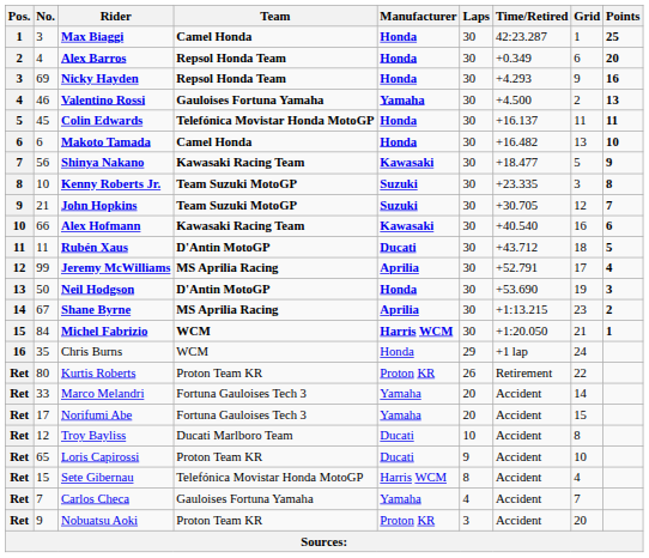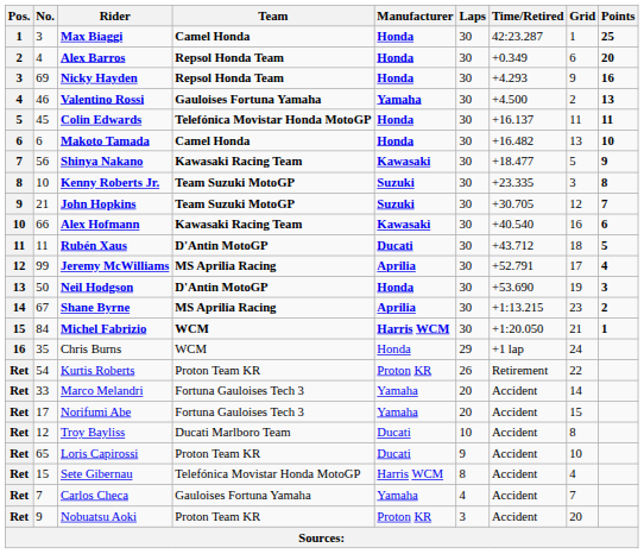 <table class="wikitable" style="font-size: 95%;">
 <tr>
 <th>Pos.</th>
 <th>No.</th>
 <th>Rider</th>
 <th>Team</th>
 <th>Manufacturer</th>
 <th>Laps</th>
 <th>Time/Retired</th>
 <th>Grid</th>
 <th>Points</th>
 </tr>
 <tr>
 <th>1</th>
 <td>3</td>
 <td> <strong><a href='#'>Max Biaggi</a></strong></td>
 <td><strong>Camel Honda</strong></td>
 <td><strong><a href='#'>Honda</a></strong></td>
 <td>30</td>
 <td>42:23.287</td>
 <td>1</td>
 <td><strong>25</strong></td>
 </tr>
 <tr>
 <th>2</th>
 <td>4</td>
 <td> <strong><a href='#'>Alex Barros</a></strong></td>
 <td><strong>Repsol Honda Team</strong></td>
 <td><strong><a href='#'>Honda</a></strong></td>
 <td>30</td>
 <td>+0.349</td>
 <td>6</td>
 <td><strong>20</strong></td>
 </tr>
 <tr>
 <th>3</th>
 <td>69</td>
 <td> <strong><a href='#'>Nicky Hayden</a></strong></td>
 <td><strong>Repsol Honda Team</strong></td>
 <td><strong><a href='#'>Honda</a></strong></td>
 <td>30</td>
 <td>+4.293</td>
 <td>9</td>
 <td><strong>16</strong></td>
 </tr>
 <tr>
 <th>4</th>
 <td>46</td>
 <td> <strong><a href='#'>Valentino Rossi</a></strong></td>
 <td><strong>Gauloises Fortuna Yamaha</strong></td>
 <td><strong><a href='#'>Yamaha</a></strong></td>
 <td>30</td>
 <td>+4.500</td>
 <td>2</td>
 <td><strong>13</strong></td>
 </tr>
 <tr>
 <th>5</th>
 <td>45</td>
 <td> <strong><a href='#'>Colin Edwards</a></strong></td>
 <td><strong>Telefónica Movistar Honda MotoGP</strong></td>
 <td><strong><a href='#'>Honda</a></strong></td>
 <td>30</td>
 <td>+16.137</td>
 <td>11</td>
 <td><strong>11</strong></td>
 </tr>
 <tr>
 <th>6</th>
 <td>6</td>
 <td> <strong><a href='#'>Makoto Tamada</a></strong></td>
 <td><strong>Camel Honda</strong></td>
 <td><strong><a href='#'>Honda</a></strong></td>
 <td>30</td>
 <td>+16.482</td>
 <td>13</td>
 <td><strong>10</strong></td>
 </tr>
 <tr>
 <th>7</th>
 <td>56</td>
 <td> <strong><a href='#'>Shinya Nakano</a></strong></td>
 <td><strong>Kawasaki Racing Team</strong></td>
 <td><strong><a href='#'>Kawasaki</a></strong></td>
 <td>30</td>
 <td>+18.477</td>
 <td>5</td>
 <td><strong>9</strong></td>
 </tr>
 <tr>
 <th>8</th>
 <td>10</td>
 <td> <strong><a href='#'>Kenny Roberts Jr.</a></strong></td>
 <td><strong>Team Suzuki MotoGP</strong></td>
 <td><strong><a href='#'>Suzuki</a></strong></td>
 <td>30</td>
 <td>+23.335</td>
 <td>3</td>
 <td><strong>8</strong></td>
 </tr>
 <tr>
 <th>9</th>
 <td>21</td>
 <td> <strong><a href='#'>John Hopkins</a></strong></td>
 <td><strong>Team Suzuki MotoGP</strong></td>
 <td><strong><a href='#'>Suzuki</a></strong></td>
 <td>30</td>
 <td>+30.705</td>
 <td>12</td>
 <td><strong>7</strong></td>
 </tr>
 <tr>
 <th>10</th>
 <td>66</td>
 <td> <strong><a href='#'>Alex Hofmann</a></strong></td>
 <td><strong>Kawasaki Racing Team</strong></td>
 <td><strong><a href='#'>Kawasaki</a></strong></td>
 <td>30</td>
 <td>+40.540</td>
 <td>16</td>
 <td><strong>6</strong></td>
 </tr>
 <tr>
 <th>11</th>
 <td>11</td>
 <td> <strong><a href='#'>Rubén Xaus</a></strong></td>
 <td><strong>D'Antin MotoGP</strong></td>
 <td><strong><a href='#'>Ducati</a></strong></td>
 <td>30</td>
 <td>+43.712</td>
 <td>18</td>
 <td><strong>5</strong></td>
 </tr>
 <tr>
 <th>12</th>
 <td>99</td>
 <td> <strong><a href='#'>Jeremy McWilliams</a></strong></td>
 <td><strong>MS Aprilia Racing</strong></td>
 <td><strong><a href='#'>Aprilia</a></strong></td>
 <td>30</td>
 <td>+52.791</td>
 <td>17</td>
 <td><strong>4</strong></td>
 </tr>
 <tr>
 <th>13</th>
 <td>50</td>
 <td> <strong><a href='#'>Neil Hodgson</a></strong></td>
 <td><strong>D'Antin MotoGP</strong></td>
 <td><strong><a href='#'>Honda</a></strong></td>
 <td>30</td>
 <td>+53.690</td>
 <td>19</td>
 <td><strong>3</strong></td>
 </tr>
 <tr>
 <th>14</th>
 <td>67</td>
 <td> <strong><a href='#'>Shane Byrne</a></strong></td>
 <td><strong>MS Aprilia Racing</strong></td>
 <td><strong><a href='#'>Aprilia</a></strong></td>
 <td>30</td>
 <td>+1:13.215</td>
 <td>23</td>
 <td><strong>2</strong></td>
 </tr>
 <tr>
 <th>15</th>
 <td>84</td>
 <td> <strong><a href='#'>Michel Fabrizio</a></strong></td>
 <td><strong>WCM</strong></td>
 <td><strong><a href='#'>Harris</a> <a href='#'>WCM</a></strong></td>
 <td>30</td>
 <td>+1:20.050</td>
 <td>21</td>
 <td><strong>1</strong></td>
 </tr>
 <tr>
 <th>16</th>
 <td>35</td>
 <td> Chris Burns</td>
 <td>WCM</td>
 <td><a href='#'>Honda</a></td>
 <td>29</td>
 <td>+1 lap</td>
 <td>24</td>
 <td></td>
 </tr>
 <tr>
 <th>Ret</th>
-<td>80</td>
+<td>54</td>
 <td> <a href='#'>Kurtis Roberts</a></td>
 <td>Proton Team KR</td>
 <td><a href='#'>Proton</a> <a href='#'>KR</a></td>
 <td>26</td>
 <td>Retirement</td>
 <td>22</td>
 <td></td>
 </tr>
 <tr>
 <th>Ret</th>
 <td>33</td>
 <td> <a href='#'>Marco Melandri</a></td>
 <td>Fortuna Gauloises Tech 3</td>
 <td><a href='#'>Yamaha</a></td>
 <td>20</td>
 <td>Accident</td>
 <td>14</td>
 <td></td>
 </tr>
 <tr>
 <th>Ret</th>
 <td>17</td>
 <td> <a href='#'>Norifumi Abe</a></td>
 <td>Fortuna Gauloises Tech 3</td>
 <td><a href='#'>Yamaha</a></td>
 <td>20</td>
 <td>Accident</td>
 <td>15</td>
 <td></td>
 </tr>
 <tr>
 <th>Ret</th>
 <td>12</td>
 <td> <a href='#'>Troy Bayliss</a></td>
 <td>Ducati Marlboro Team</td>
 <td><a href='#'>Ducati</a></td>
 <td>10</td>
 <td>Accident</td>
 <td>8</td>
 <td></td>
 </tr>
 <tr>
 <th>Ret</th>
 <td>65</td>
 <td> <a href='#'>Loris Capirossi</a></td>
 <td>Proton Team KR</td>
 <td><a href='#'>Ducati</a></td>
 <td>9</td>
 <td>Accident</td>
 <td>10</td>
 <td></td>
 </tr>
 <tr>
 <th>Ret</th>
 <td>15</td>
 <td> <a href='#'>Sete Gibernau</a></td>
 <td>Telefónica Movistar Honda MotoGP</td>
 <td><a href='#'>Harris</a> <a href='#'>WCM</a></td>
 <td>8</td>
 <td>Accident</td>
 <td>4</td>
 <td></td>
 </tr>
 <tr>
 <th>Ret</th>
 <td>7</td>
 <td> <a href='#'>Carlos Checa</a></td>
 <td>Gauloises Fortuna Yamaha</td>
 <td><a href='#'>Yamaha</a></td>
 <td>4</td>
 <td>Accident</td>
 <td>7</td>
 <td></td>
 </tr>
 <tr>
 <th>Ret</th>
 <td>9</td>
 <td> <a href='#'>Nobuatsu Aoki</a></td>
 <td>Proton Team KR</td>
 <td><a href='#'>Proton</a> <a href='#'>KR</a></td>
 <td>3</td>
 <td>Accident</td>
 <td>20</td>
 <td></td>
 </tr>
 <tr>
 <th colspan=9>Sources: </th>
 </tr>
 </table>
